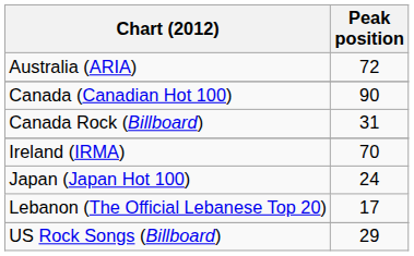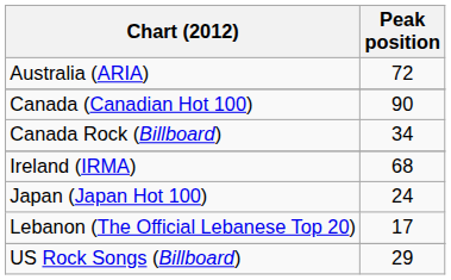 <table class="wikitable sortable">
 <tr>
 <th>Chart (2012)</th>
 <th>Peak<br>position</th>
 </tr>
 <tr>
 <td>Australia (<a href='#'>ARIA</a>)</td>
 <td style="text-align:center;">72</td>
 </tr>
 <tr>
 </tr>
 <tr>
 </tr>
 <tr>
 <td>Canada (<a href='#'>Canadian Hot 100</a>)</td>
 <td style="text-align:center;">90</td>
 </tr>
 <tr>
 <td>Canada Rock (<em><a href='#'>Billboard</a></em>)</td>
-<td style="text-align:center;">31</td>
+<td style="text-align:center;">34</td>
 </tr>
 <tr>
 </tr>
 <tr>
 </tr>
 <tr>
 </tr>
 <tr>
 <td>Ireland (<a href='#'>IRMA</a>)</td>
-<td style="text-align:center;">70</td>
+<td style="text-align:center;">68</td>
 </tr>
 <tr>
 <td>Japan (<a href='#'>Japan Hot 100</a>)</td>
 <td style="text-align:center;">24</td>
 </tr>
 <tr>
 <td>Lebanon (<a href='#'>The Official Lebanese Top 20</a>)</td>
 <td style="text-align:center">17</td>
 </tr>
 <tr>
 </tr>
 <tr>
 </tr>
 <tr>
 </tr>
 <tr>
 </tr>
 <tr>
 </tr>
 <tr>
 <td>US <a href='#'>Rock Songs</a> (<em><a href='#'>Billboard</a></em>)</td>
 <td style="text-align:center;">29</td>
 </tr>
 </table>
